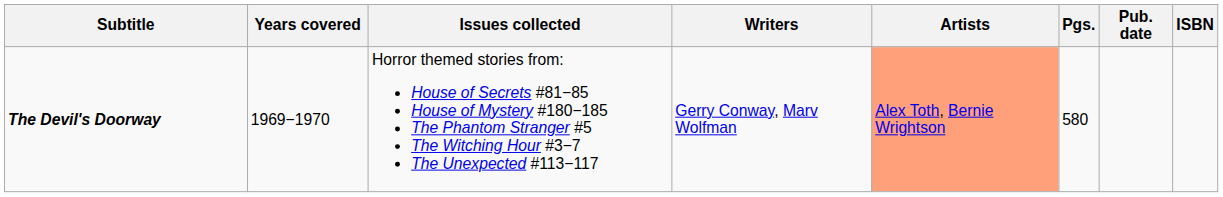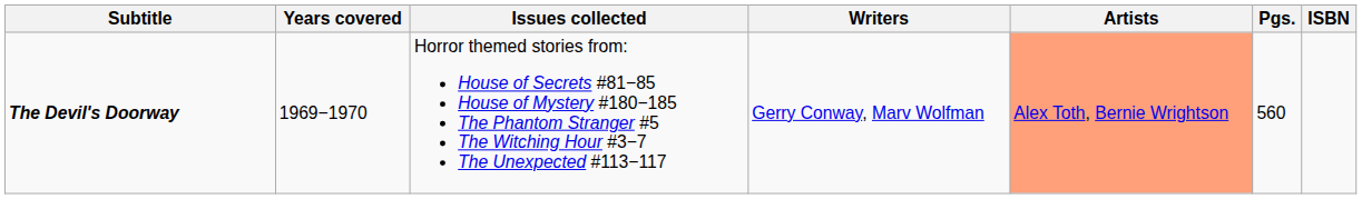 <table class="wikitable sortable" width=98%>
 <tr>
 <th class="unsortable" width="20%">Subtitle</th>
 <th width="10%">Years covered</th>
 <th width="25%">Issues collected</th>
 <th class="unsortable">Writers</th>
 <th class="unsortable">Artists</th>
 <th>Pgs.</th>
-<th>Pub. date</th>
 <th class="unsortable">ISBN</th>
 </tr>
 <tr>
 <td><strong><em>The Devil's Doorway</em></strong></td>
 <td>1969−1970</td>
 <td>Horror themed stories from:<br><ul><li><em><a href='#'>House of Secrets</a></em> #81−85</li><li><em><a href='#'>House of Mystery</a></em> #180−185</li><li><em><a href='#'>The Phantom Stranger</a></em> #5</li><li><em><a href='#'>The Witching Hour</a></em> #3−7</li><li><em><a href='#'>The Unexpected</a></em> #113−117</li></ul></td>
 <td><a href='#'>Gerry Conway</a>, <a href='#'>Marv Wolfman</a></td>
 <td style="background: lightsalmon;"><a href='#'>Alex Toth</a>, <a href='#'>Bernie Wrightson</a></td>
-<td>580</td>
-<td></td>
+<td>560</td>
 <td></td>
 </tr>
 </table>
